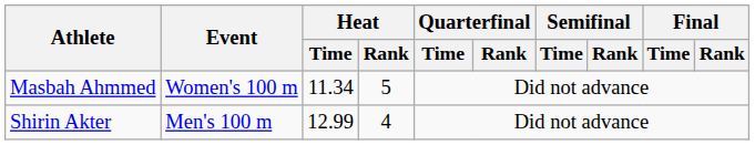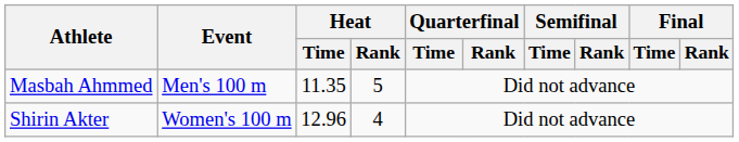 <table class=wikitable style="font-size:90%">
 <tr>
 <th rowspan="2">Athlete</th>
 <th rowspan="2">Event</th>
 <th colspan="2">Heat</th>
 <th colspan="2">Quarterfinal</th>
 <th colspan="2">Semifinal</th>
 <th colspan="2">Final</th>
 </tr>
 <tr style="font-size:95%">
 <th>Time</th>
 <th>Rank</th>
 <th>Time</th>
 <th>Rank</th>
 <th>Time</th>
 <th>Rank</th>
 <th>Time</th>
 <th>Rank</th>
 </tr>
 <tr align=center>
 <td align=left><a href='#'>Masbah Ahmmed</a></td>
-<td align=left><a href='#'>Women's 100 m</a></td>
-<td>11.34</td>
+<td align=left><a href='#'>Men's 100 m</a></td>
+<td>11.35</td>
 <td>5</td>
 <td colspan=6>Did not advance</td>
 </tr>
 <tr align=center>
 <td align=left><a href='#'>Shirin Akter</a></td>
-<td align=left><a href='#'>Men's 100 m</a></td>
-<td>12.99</td>
+<td align=left><a href='#'>Women's 100 m</a></td>
+<td>12.96</td>
 <td>4</td>
 <td colspan=6>Did not advance</td>
 </tr>
 </table>
